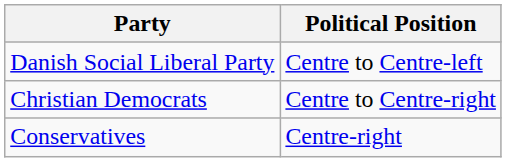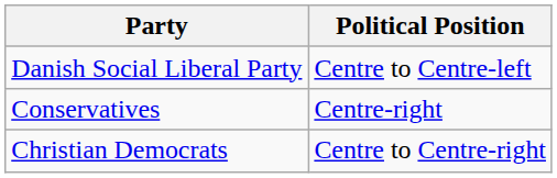 <table class="wikitable mw-collapsible mw-collapsed">
 <tr>
 <th>Party</th>
 <th>Political Position</th>
 </tr>
 <tr>
 <td><a href='#'>Danish Social Liberal Party</a></td>
 <td><a href='#'>Centre</a> to <a href='#'>Centre-left</a></td>
 </tr>
 <tr>
+<td><a href='#'>Conservatives</a></td>
+<td><a href='#'>Centre-right</a></td>
+</tr>
+<tr>
 <td><a href='#'>Christian Democrats</a></td>
 <td><a href='#'>Centre</a> to <a href='#'>Centre-right</a></td>
 </tr>
-<tr>
-<td><a href='#'>Conservatives</a></td>
-<td><a href='#'>Centre-right</a></td>
-</tr>
 </table>
